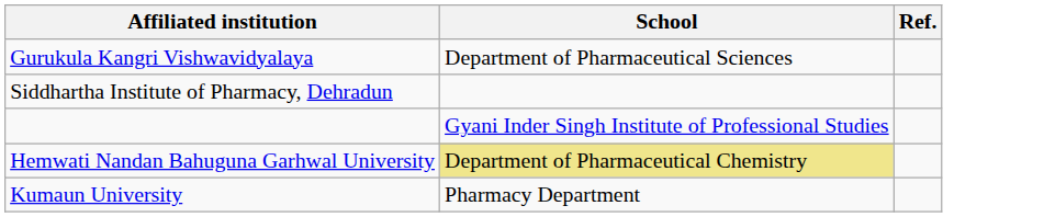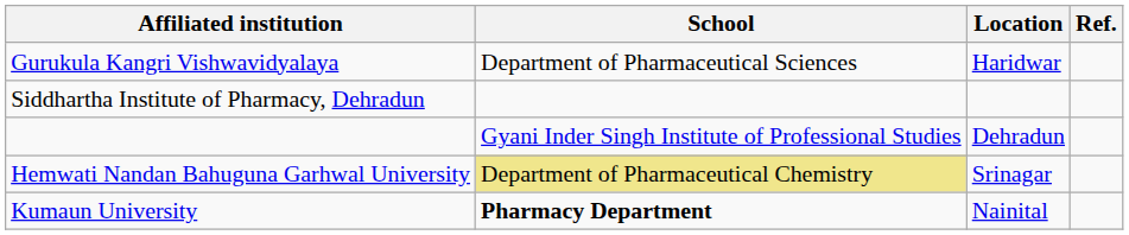 <table class="wikitable sortable">
 <tr>
 <th>Affiliated institution</th>
 <th>School</th>
+<th>Location</th>
 <th>Ref.</th>
 </tr>
 <tr>
 <td><a href='#'>Gurukula Kangri Vishwavidyalaya</a></td>
 <td>Department of Pharmaceutical Sciences</td>
+<td><a href='#'>Haridwar</a></td>
 <td></td>
 </tr>
 <tr>
 <td>Siddhartha Institute of Pharmacy, <a href='#'>Dehradun</a></td>
 <td></td>
 <td></td>
+<td></td>
 </tr>
 <tr>
 <td></td>
 <td><a href='#'>Gyani Inder Singh Institute of Professional Studies</a></td>
+<td><a href='#'>Dehradun</a></td>
 <td></td>
 </tr>
 <tr>
 <td><a href='#'>Hemwati Nandan Bahuguna Garhwal University</a></td>
 <td style="background: khaki;">Department of Pharmaceutical Chemistry</td>
+<td><a href='#'>Srinagar</a></td>
 <td></td>
 </tr>
 <tr>
 <td><a href='#'>Kumaun University</a></td>
-<td>Pharmacy Department</td>
+<td><strong>Pharmacy Department</strong></td>
+<td><a href='#'>Nainital</a></td>
 <td></td>
 </tr>
 </table>
